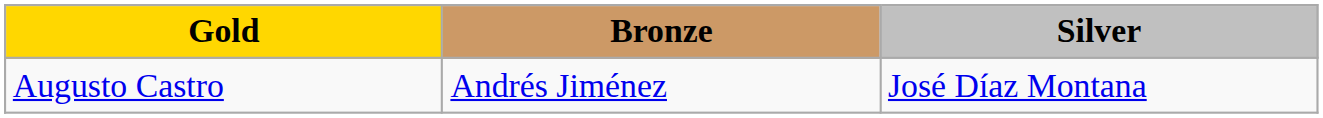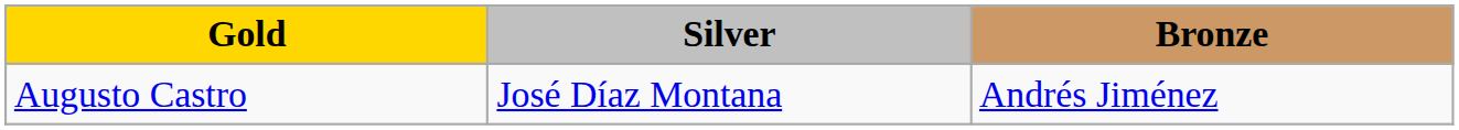 <table class="wikitable" style="text-align:left">
 <tr align="center">
 <td width=200 bgcolor=gold><strong>Gold</strong></td>
+<td width=200 bgcolor=silver><strong>Silver</strong></td>
 <td width=200 bgcolor=CC9966><strong>Bronze</strong></td>
-<td width=200 bgcolor=silver><strong>Silver</strong></td>
 </tr>
 <tr>
 <td><a href='#'>Augusto Castro</a><br><em></em></td>
+<td><a href='#'>José Díaz Montana</a><br><em></em></td>
 <td><a href='#'>Andrés Jiménez</a><br><em></em></td>
-<td><a href='#'>José Díaz Montana</a><br><em></em></td>
 </tr>
 </table>
